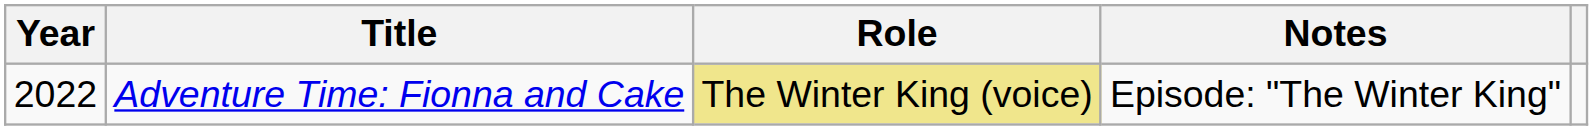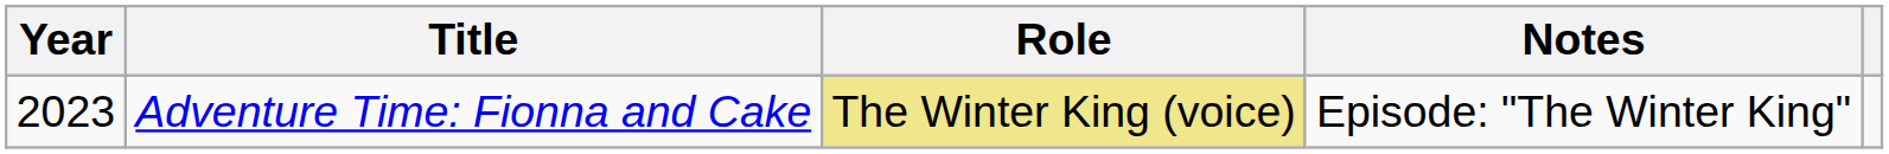 <table class="wikitable">
 <tr>
 <th>Year</th>
 <th>Title</th>
 <th>Role</th>
 <th>Notes</th>
 <th></th>
 </tr>
 <tr>
-<td>2022</td>
+<td>2023</td>
 <td><em><a href='#'>Adventure Time: Fionna and Cake</a></em></td>
 <td style="background: khaki;">The Winter King (voice)</td>
 <td>Episode: "The Winter King"</td>
 <td></td>
 </tr>
 </table>
